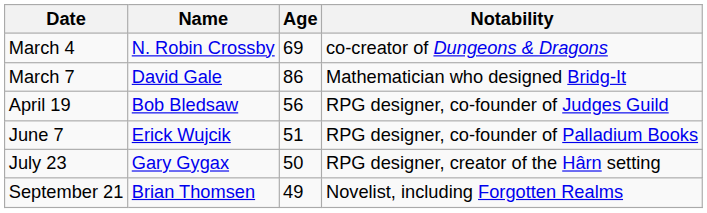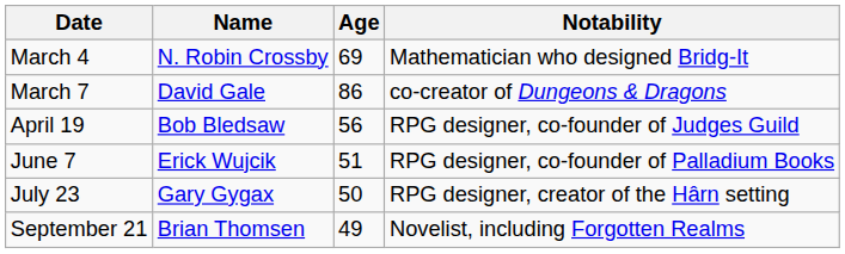 <table class="wikitable">
 <tr>
 <th>Date</th>
 <th>Name</th>
 <th>Age</th>
 <th>Notability</th>
 </tr>
 <tr>
 <td>March 4</td>
 <td><a href='#'>N. Robin Crossby</a></td>
 <td>69</td>
-<td>co-creator of <em><a href='#'>Dungeons & Dragons</a></em></td>
+<td>Mathematician who designed <a href='#'>Bridg-It</a></td>
 </tr>
 <tr>
 <td>March 7</td>
 <td><a href='#'>David Gale</a></td>
 <td>86</td>
-<td>Mathematician who designed <a href='#'>Bridg-It</a></td>
+<td>co-creator of <em><a href='#'>Dungeons & Dragons</a></em></td>
 </tr>
 <tr>
 <td>April 19</td>
 <td><a href='#'>Bob Bledsaw</a></td>
 <td>56</td>
 <td>RPG designer, co-founder of <a href='#'>Judges Guild</a></td>
 </tr>
 <tr>
 <td>June 7</td>
 <td><a href='#'>Erick Wujcik</a></td>
 <td>51</td>
 <td>RPG designer, co-founder of <a href='#'>Palladium Books</a></td>
 </tr>
 <tr>
 <td>July 23</td>
 <td><a href='#'>Gary Gygax</a></td>
 <td>50</td>
 <td>RPG designer, creator of the <a href='#'>Hârn</a> setting</td>
 </tr>
 <tr>
 <td>September 21</td>
 <td><a href='#'>Brian Thomsen</a></td>
 <td>49</td>
 <td>Novelist, including <a href='#'>Forgotten Realms</a></td>
 </tr>
 </table>
